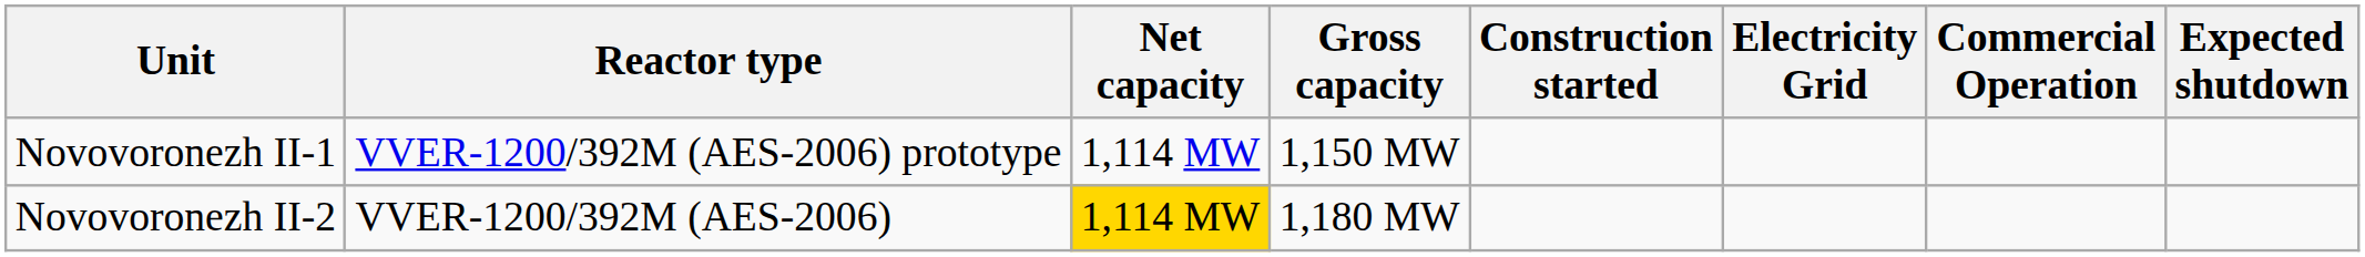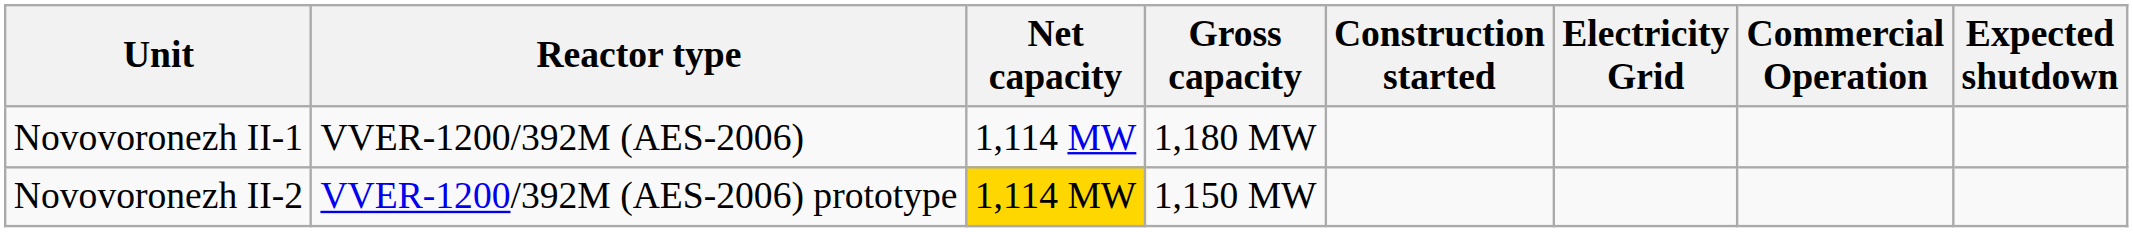 <table class="wikitable">
 <tr>
 <th>Unit</th>
 <th>Reactor type</th>
 <th>Net<br>capacity</th>
 <th>Gross<br>capacity</th>
 <th>Construction<br>started</th>
 <th>Electricity<br>Grid</th>
 <th>Commercial<br>Operation</th>
 <th>Expected<br>shutdown</th>
 </tr>
 <tr>
 <td>Novovoronezh II-1</td>
-<td><a href='#'>VVER-1200</a>/392M (AES-2006) prototype</td>
+<td>VVER-1200/392M (AES-2006)</td>
 <td>1,114 <a href='#'>MW</a></td>
-<td>1,150 MW</td>
+<td>1,180 MW</td>
 <td></td>
 <td></td>
 <td></td>
 <td><em></em></td>
 </tr>
 <tr>
 <td>Novovoronezh II-2</td>
-<td>VVER-1200/392M (AES-2006)</td>
+<td><a href='#'>VVER-1200</a>/392M (AES-2006) prototype</td>
 <td style="background: gold;">1,114 MW</td>
-<td>1,180 MW</td>
+<td>1,150 MW</td>
 <td></td>
 <td></td>
 <td></td>
 <td><em></em></td>
 </tr>
 </table>
